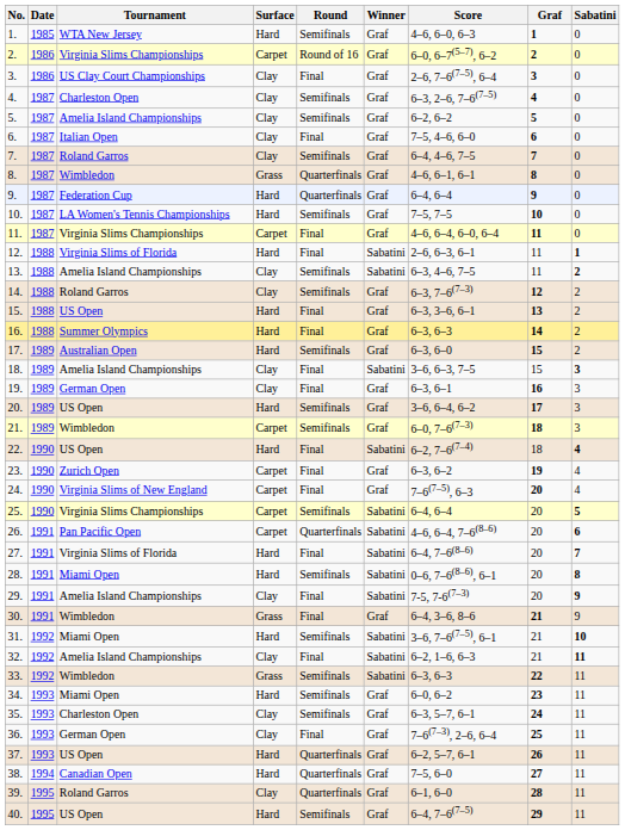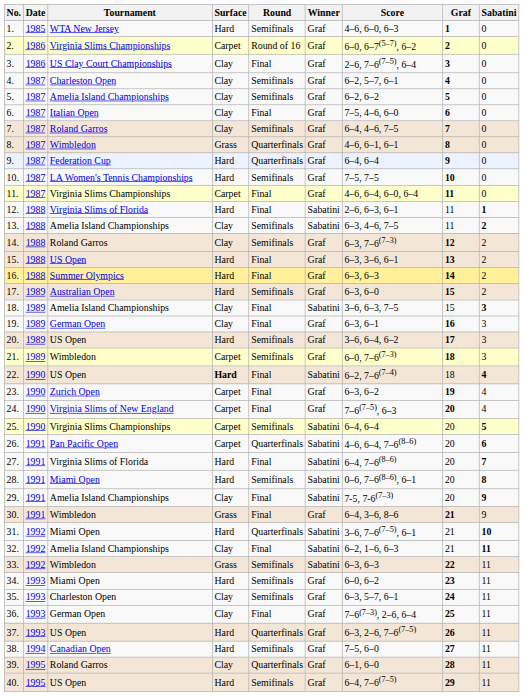 <table class="sortable wikitable" style="font-size:96%;">
 <tr bgcolor="#eeeeee">
 <th>No.</th>
 <th>Date</th>
 <th width=250>Tournament</th>
 <th>Surface</th>
 <th>Round</th>
 <th>Winner</th>
 <th width=150>Score</th>
 <th width=50>Graf</th>
 <th>Sabatini</th>
 </tr>
 <tr>
 <td>1.</td>
 <td><a href='#'>1985</a></td>
 <td><a href='#'>WTA New Jersey</a></td>
 <td>Hard</td>
 <td>Semifinals</td>
 <td>Graf</td>
 <td>4–6, 6–0, 6–3</td>
 <td><strong>1</strong></td>
 <td>0</td>
 </tr>
 <tr bgcolor="#ffffcc">
 <td>2.</td>
 <td><a href='#'>1986</a></td>
 <td><a href='#'>Virginia Slims Championships</a></td>
 <td>Carpet</td>
 <td>Round of 16</td>
 <td>Graf</td>
 <td>6–0, 6–7<sup>(5–7)</sup>, 6–2</td>
 <td><strong>2</strong></td>
 <td>0</td>
 </tr>
 <tr>
 <td>3.</td>
 <td><a href='#'>1986</a></td>
 <td><a href='#'>US Clay Court Championships</a></td>
 <td>Clay</td>
 <td>Final</td>
 <td>Graf</td>
 <td>2–6, 7–6<sup>(7–5)</sup>, 6–4</td>
 <td><strong>3</strong></td>
 <td>0</td>
 </tr>
 <tr>
 <td>4.</td>
 <td><a href='#'>1987</a></td>
 <td><a href='#'>Charleston Open</a></td>
 <td>Clay</td>
 <td>Semifinals</td>
 <td>Graf</td>
-<td>6–3, 2–6, 7–6<sup>(7–5)</sup></td>
+<td>6–2, 5–7, 6–1</td>
 <td><strong>4</strong></td>
 <td>0</td>
 </tr>
 <tr>
 <td>5.</td>
 <td><a href='#'>1987</a></td>
 <td><a href='#'>Amelia Island Championships</a></td>
 <td>Clay</td>
 <td>Semifinals</td>
 <td>Graf</td>
 <td>6–2, 6–2</td>
 <td><strong>5</strong></td>
 <td>0</td>
 </tr>
 <tr>
 <td>6.</td>
 <td><a href='#'>1987</a></td>
 <td><a href='#'>Italian Open</a></td>
 <td>Clay</td>
 <td>Final</td>
 <td>Graf</td>
 <td>7–5, 4–6, 6–0</td>
 <td><strong>6</strong></td>
 <td>0</td>
 </tr>
 <tr style="background:#f3e6d7;">
 <td>7.</td>
 <td><a href='#'>1987</a></td>
 <td><a href='#'>Roland Garros</a></td>
 <td>Clay</td>
 <td>Semifinals</td>
 <td>Graf</td>
 <td>6–4, 4–6, 7–5</td>
 <td><strong>7</strong></td>
 <td>0</td>
 </tr>
 <tr style="background:#f3e6d7;">
 <td>8.</td>
 <td><a href='#'>1987</a></td>
 <td><a href='#'>Wimbledon</a></td>
 <td>Grass</td>
 <td>Quarterfinals</td>
 <td>Graf</td>
 <td>4–6, 6–1, 6–1</td>
 <td><strong>8</strong></td>
 <td>0</td>
 </tr>
 <tr bgcolor="#ecf2ff">
 <td>9.</td>
 <td><a href='#'>1987</a></td>
 <td><a href='#'>Federation Cup</a></td>
 <td>Hard</td>
 <td>Quarterfinals</td>
 <td>Graf</td>
 <td>6–4, 6–4</td>
 <td><strong>9</strong></td>
 <td>0</td>
 </tr>
 <tr>
 <td>10.</td>
 <td><a href='#'>1987</a></td>
 <td><a href='#'>LA Women's Tennis Championships</a></td>
 <td>Hard</td>
 <td>Semifinals</td>
 <td>Graf</td>
 <td>7–5, 7–5</td>
 <td><strong>10</strong></td>
 <td>0</td>
 </tr>
 <tr bgcolor="#ffffcc">
 <td>11.</td>
 <td><a href='#'>1987</a></td>
 <td>Virginia Slims Championships</td>
 <td>Carpet</td>
 <td>Final</td>
 <td>Graf</td>
 <td>4–6, 6–4, 6–0, 6–4</td>
 <td><strong>11</strong></td>
 <td>0</td>
 </tr>
 <tr>
 <td>12.</td>
 <td><a href='#'>1988</a></td>
 <td><a href='#'>Virginia Slims of Florida</a></td>
 <td>Hard</td>
 <td>Final</td>
 <td>Sabatini</td>
 <td>2–6, 6–3, 6–1</td>
 <td>11</td>
 <td><strong>1</strong></td>
 </tr>
 <tr>
 <td>13.</td>
 <td><a href='#'>1988</a></td>
 <td>Amelia Island Championships</td>
 <td>Clay</td>
 <td>Semifinals</td>
 <td>Sabatini</td>
 <td>6–3, 4–6, 7–5</td>
 <td>11</td>
 <td><strong>2</strong></td>
 </tr>
 <tr style="background:#f3e6d7;">
 <td>14.</td>
 <td><a href='#'>1988</a></td>
 <td>Roland Garros</td>
 <td>Clay</td>
 <td>Semifinals</td>
 <td>Graf</td>
 <td>6–3, 7–6<sup>(7–3)</sup></td>
 <td><strong>12</strong></td>
 <td>2</td>
 </tr>
 <tr style="background:#f3e6d7;">
 <td>15.</td>
 <td><a href='#'>1988</a></td>
 <td><a href='#'>US Open</a></td>
 <td>Hard</td>
 <td>Final</td>
 <td>Graf</td>
 <td>6–3, 3–6, 6–1</td>
 <td><strong>13</strong></td>
 <td>2</td>
 </tr>
 <tr bgcolor="#fff099">
 <td>16.</td>
 <td><a href='#'>1988</a></td>
 <td><a href='#'>Summer Olympics</a></td>
 <td>Hard</td>
 <td>Final</td>
 <td>Graf</td>
 <td>6–3, 6–3</td>
 <td><strong>14</strong></td>
 <td>2</td>
 </tr>
 <tr style="background:#f3e6d7;">
 <td>17.</td>
 <td><a href='#'>1989</a></td>
 <td><a href='#'>Australian Open</a></td>
 <td>Hard</td>
 <td>Semifinals</td>
 <td>Graf</td>
 <td>6–3, 6–0</td>
 <td><strong>15</strong></td>
 <td>2</td>
 </tr>
 <tr>
 <td>18.</td>
 <td><a href='#'>1989</a></td>
 <td>Amelia Island Championships</td>
 <td>Clay</td>
 <td>Final</td>
 <td>Sabatini</td>
 <td>3–6, 6–3, 7–5</td>
 <td>15</td>
 <td><strong>3</strong></td>
 </tr>
 <tr>
 <td>19.</td>
 <td><a href='#'>1989</a></td>
 <td><a href='#'>German Open</a></td>
 <td>Clay</td>
 <td>Final</td>
 <td>Graf</td>
 <td>6–3, 6–1</td>
 <td><strong>16</strong></td>
 <td>3</td>
 </tr>
 <tr style="background:#f3e6d7;">
 <td>20.</td>
 <td><a href='#'>1989</a></td>
 <td>US Open</td>
 <td>Hard</td>
 <td>Semifinals</td>
 <td>Graf</td>
 <td>3–6, 6–4, 6–2</td>
 <td><strong>17</strong></td>
 <td>3</td>
 </tr>
 <tr bgcolor="#ffffcc">
 <td>21.</td>
 <td><a href='#'>1989</a></td>
 <td>Wimbledon</td>
 <td>Carpet</td>
 <td>Semifinals</td>
 <td>Graf</td>
 <td>6–0, 7–6<sup>(7–3)</sup></td>
 <td><strong>18</strong></td>
 <td>3</td>
 </tr>
 <tr style="background:#f3e6d7;">
 <td>22.</td>
 <td><a href='#'>1990</a></td>
 <td>US Open</td>
-<td>Hard</td>
+<td><strong>Hard</strong></td>
 <td>Final</td>
 <td>Sabatini</td>
 <td>6–2, 7–6<sup>(7–4)</sup></td>
 <td>18</td>
 <td><strong>4</strong></td>
 </tr>
 <tr>
 <td>23.</td>
 <td><a href='#'>1990</a></td>
 <td><a href='#'>Zurich Open</a></td>
 <td>Carpet</td>
 <td>Final</td>
 <td>Graf</td>
 <td>6–3, 6–2</td>
 <td><strong>19</strong></td>
 <td>4</td>
 </tr>
 <tr>
 <td>24.</td>
 <td><a href='#'>1990</a></td>
 <td><a href='#'>Virginia Slims of New England</a></td>
 <td>Carpet</td>
 <td>Final</td>
 <td>Graf</td>
 <td>7–6<sup>(7–5)</sup>, 6–3</td>
 <td><strong>20</strong></td>
 <td>4</td>
 </tr>
 <tr bgcolor="#ffffcc">
 <td>25.</td>
 <td><a href='#'>1990</a></td>
 <td>Virginia Slims Championships</td>
 <td>Carpet</td>
 <td>Semifinals</td>
 <td>Sabatini</td>
 <td>6–4, 6–4</td>
 <td>20</td>
 <td><strong>5</strong></td>
 </tr>
 <tr>
 <td>26.</td>
 <td><a href='#'>1991</a></td>
 <td><a href='#'>Pan Pacific Open</a></td>
 <td>Carpet</td>
 <td>Quarterfinals</td>
 <td>Sabatini</td>
 <td>4–6, 6–4, 7–6<sup>(8–6)</sup></td>
 <td>20</td>
 <td><strong>6</strong></td>
 </tr>
 <tr>
 <td>27.</td>
 <td><a href='#'>1991</a></td>
 <td>Virginia Slims of Florida</td>
 <td>Hard</td>
 <td>Final</td>
 <td>Sabatini</td>
 <td>6–4, 7–6<sup>(8–6)</sup></td>
 <td>20</td>
 <td><strong>7</strong></td>
 </tr>
 <tr>
 <td>28.</td>
 <td><a href='#'>1991</a></td>
 <td><a href='#'>Miami Open</a></td>
 <td>Hard</td>
 <td>Semifinals</td>
 <td>Sabatini</td>
 <td>0–6, 7–6<sup>(8–6)</sup>, 6–1</td>
 <td>20</td>
 <td><strong>8</strong></td>
 </tr>
 <tr>
 <td>29.</td>
 <td><a href='#'>1991</a></td>
 <td>Amelia Island Championships</td>
 <td>Clay</td>
 <td>Final</td>
 <td>Sabatini</td>
 <td>7-5, 7-6<sup>(7–3)</sup></td>
 <td>20</td>
 <td><strong>9</strong></td>
 </tr>
 <tr style="background:#f3e6d7;">
 <td>30.</td>
 <td><a href='#'>1991</a></td>
 <td>Wimbledon</td>
 <td>Grass</td>
 <td>Final</td>
 <td>Graf</td>
 <td>6–4, 3–6, 8–6</td>
 <td><strong>21</strong></td>
 <td>9</td>
 </tr>
 <tr>
 <td>31.</td>
 <td><a href='#'>1992</a></td>
 <td>Miami Open</td>
 <td>Hard</td>
-<td>Semifinals</td>
+<td>Quarterfinals</td>
 <td>Sabatini</td>
 <td>3–6, 7–6<sup>(7–5)</sup>, 6–1</td>
 <td>21</td>
 <td><strong>10</strong></td>
 </tr>
 <tr>
 <td>32.</td>
 <td><a href='#'>1992</a></td>
 <td>Amelia Island Championships</td>
 <td>Clay</td>
 <td>Final</td>
 <td>Sabatini</td>
 <td>6–2, 1–6, 6–3</td>
 <td>21</td>
 <td><strong>11</strong></td>
 </tr>
 <tr style="background:#f3e6d7;">
 <td>33.</td>
 <td><a href='#'>1992</a></td>
 <td>Wimbledon</td>
 <td>Grass</td>
 <td>Semifinals</td>
 <td>Sabatini</td>
 <td>6–3, 6–3</td>
 <td><strong>22</strong></td>
 <td>11</td>
 </tr>
 <tr>
 <td>34.</td>
 <td><a href='#'>1993</a></td>
 <td>Miami Open</td>
 <td>Hard</td>
 <td>Semifinals</td>
 <td>Graf</td>
 <td>6–0, 6–2</td>
 <td><strong>23</strong></td>
 <td>11</td>
 </tr>
 <tr>
 <td>35.</td>
 <td><a href='#'>1993</a></td>
 <td>Charleston Open</td>
 <td>Clay</td>
 <td>Semifinals</td>
 <td>Graf</td>
 <td>6–3, 5–7, 6–1</td>
 <td><strong>24</strong></td>
 <td>11</td>
 </tr>
 <tr>
 <td>36.</td>
 <td><a href='#'>1993</a></td>
 <td>German Open</td>
 <td>Clay</td>
 <td>Final</td>
 <td>Graf</td>
 <td>7–6<sup>(7–3)</sup>, 2–6, 6–4</td>
 <td><strong>25</strong></td>
 <td>11</td>
 </tr>
 <tr style="background:#f3e6d7;">
 <td>37.</td>
 <td><a href='#'>1993</a></td>
 <td>US Open</td>
 <td>Hard</td>
 <td>Quarterfinals</td>
 <td>Graf</td>
-<td>6–2, 5–7, 6–1</td>
+<td>6–3, 2–6, 7–6<sup>(7–5)</sup></td>
 <td><strong>26</strong></td>
 <td>11</td>
 </tr>
 <tr>
 <td>38.</td>
 <td><a href='#'>1994</a></td>
 <td><a href='#'>Canadian Open</a></td>
 <td>Hard</td>
-<td>Quarterfinals</td>
+<td>Semifinals</td>
 <td>Graf</td>
 <td>7–5, 6–0</td>
 <td><strong>27</strong></td>
 <td>11</td>
 </tr>
 <tr style="background:#f3e6d7;">
 <td>39.</td>
 <td><a href='#'>1995</a></td>
 <td>Roland Garros</td>
 <td>Clay</td>
 <td>Quarterfinals</td>
 <td>Graf</td>
 <td>6–1, 6–0</td>
 <td><strong>28</strong></td>
 <td>11</td>
 </tr>
 <tr style="background:#f3e6d7;">
 <td>40.</td>
 <td><a href='#'>1995</a></td>
 <td>US Open</td>
 <td>Hard</td>
 <td>Semifinals</td>
 <td>Graf</td>
 <td>6–4, 7–6<sup>(7–5)</sup></td>
 <td><strong>29</strong></td>
 <td>11</td>
 </tr>
 </table>
